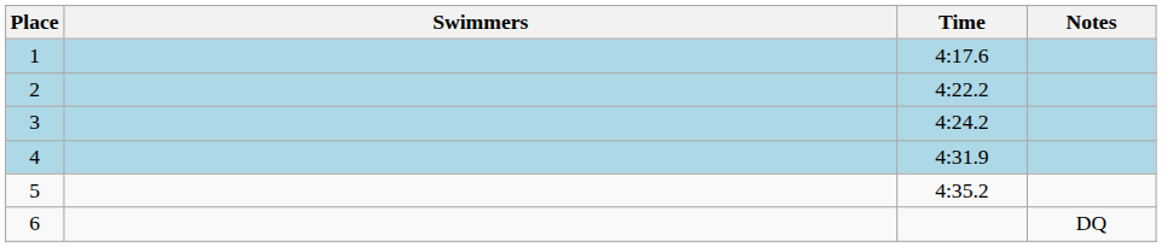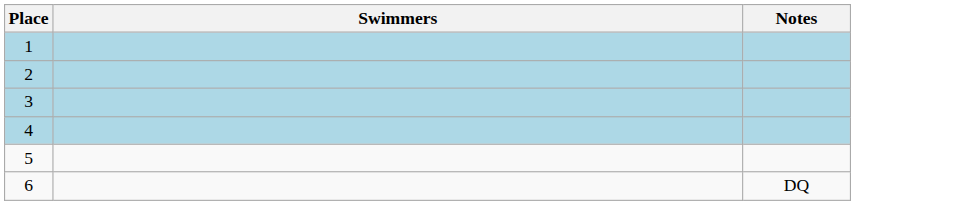 <table class=wikitable style="text-align:center">
 <tr>
 <th>Place</th>
 <th width=620>Swimmers</th>
-<th width=90>Time</th>
 <th width=90>Notes</th>
 </tr>
 <tr bgcolor=lightblue>
 <td>1</td>
 <td align=left></td>
-<td>4:17.6</td>
 <td></td>
 </tr>
 <tr bgcolor=lightblue>
 <td>2</td>
 <td align=left></td>
-<td>4:22.2</td>
 <td></td>
 </tr>
 <tr bgcolor=lightblue>
 <td>3</td>
 <td align=left></td>
-<td>4:24.2</td>
 <td></td>
 </tr>
 <tr bgcolor=lightblue>
 <td>4</td>
 <td align=left></td>
-<td>4:31.9</td>
 <td></td>
 </tr>
 <tr>
 <td>5</td>
 <td align=left></td>
-<td>4:35.2</td>
 <td></td>
 </tr>
 <tr>
 <td>6</td>
 <td align=left></td>
-<td></td>
 <td>DQ</td>
 </tr>
 </table>
